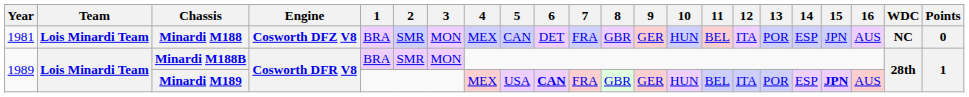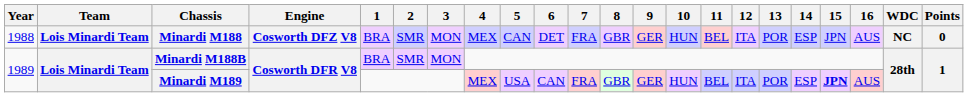 <table class="wikitable" style="text-align:center; font-size:85%">
 <tr>
 <th>Year</th>
 <th>Team</th>
 <th>Chassis</th>
 <th>Engine</th>
 <th>1</th>
 <th>2</th>
 <th>3</th>
 <th>4</th>
 <th>5</th>
 <th>6</th>
 <th>7</th>
 <th>8</th>
 <th>9</th>
 <th>10</th>
 <th>11</th>
 <th>12</th>
 <th>13</th>
 <th>14</th>
 <th>15</th>
 <th>16</th>
 <th>WDC</th>
 <th>Points</th>
 </tr>
 <tr>
-<td><a href='#'>1981</a></td>
+<td><a href='#'>1988</a></td>
 <th nowrap><a href='#'>Lois Minardi Team</a></th>
 <th nowrap><a href='#'>Minardi</a> <a href='#'>M188</a></th>
 <th nowrap><a href='#'>Cosworth DFZ</a> <a href='#'>V8</a></th>
 <td style="background:#EFCFFF;"><a href='#'>BRA</a><br></td>
 <td style="background:#CFCFFF;"><a href='#'>SMR</a><br></td>
 <td style="background:#EFCFFF;"><a href='#'>MON</a><br></td>
 <td style="background:#CFCFFF;"><a href='#'>MEX</a><br></td>
 <td style="background:#CFCFFF;"><a href='#'>CAN</a><br></td>
 <td style="background:#EFCFFF;"><a href='#'>DET</a><br></td>
 <td style="background:#CFCFFF;"><a href='#'>FRA</a><br></td>
 <td style="background:#EFCFFF;"><a href='#'>GBR</a><br></td>
 <td style="background:#FFCFCF;"><a href='#'>GER</a><br></td>
 <td style="background:#CFCFFF;"><a href='#'>HUN</a><br></td>
 <td style="background:#FFCFCF;"><a href='#'>BEL</a><br></td>
 <td style="background:#EFCFFF;"><a href='#'>ITA</a><br></td>
 <td style="background:#CFCFFF;"><a href='#'>POR</a><br></td>
 <td style="background:#CFCFFF;"><a href='#'>ESP</a><br></td>
 <td style="background:#CFCFFF;"><a href='#'>JPN</a><br></td>
 <td style="background:#EFCFFF;"><a href='#'>AUS</a><br></td>
 <th>NC</th>
 <th>0</th>
 </tr>
 <tr>
 <td rowspan=2><a href='#'>1989</a></td>
 <th rowspan=2 nowrap><a href='#'>Lois Minardi Team</a></th>
 <th nowrap><a href='#'>Minardi</a> <a href='#'>M188B</a></th>
 <th rowspan=2 nowrap><a href='#'>Cosworth DFR</a> <a href='#'>V8</a></th>
 <td style="background:#EFCFFF;"><a href='#'>BRA</a><br></td>
 <td style="background:#EFCFFF;"><a href='#'>SMR</a><br></td>
 <td style="background:#EFCFFF;"><a href='#'>MON</a><br></td>
 <td colspan=13></td>
 <th rowspan=2>28th</th>
 <th rowspan=2>1</th>
 </tr>
 <tr>
 <th nowrap><a href='#'>Minardi</a> <a href='#'>M189</a></th>
 <td colspan=3></td>
 <td style="background:#FFCFCF;"><a href='#'>MEX</a><br></td>
 <td style="background:#EFCFFF;"><a href='#'>USA</a><br></td>
-<td style="background:#EFCFFF;"><strong><a href='#'>CAN</a><br></strong></td>
+<td style="background:#EFCFFF;"><a href='#'>CAN</a><br></td>
 <td style="background:#FFCFCF;"><a href='#'>FRA</a><br></td>
 <td style="background:#DFFFDF;"><a href='#'>GBR</a><br></td>
 <td style="background:#FFCFCF;"><a href='#'>GER</a><br></td>
 <td style="background:#EFCFFF;"><a href='#'>HUN</a><br></td>
 <td style="background:#CFCFFF;"><a href='#'>BEL</a><br></td>
 <td style="background:#CFCFFF;"><a href='#'>ITA</a><br></td>
 <td style="background:#CFCFFF;"><a href='#'>POR</a><br></td>
 <td style="background:#EFCFFF;"><a href='#'>ESP</a><br></td>
 <td style="background:#EFCFFF;"><strong><a href='#'>JPN</a><br></strong></td>
 <td style="background:#FFCFCF;"><a href='#'>AUS</a><br></td>
 </tr>
 </table>
